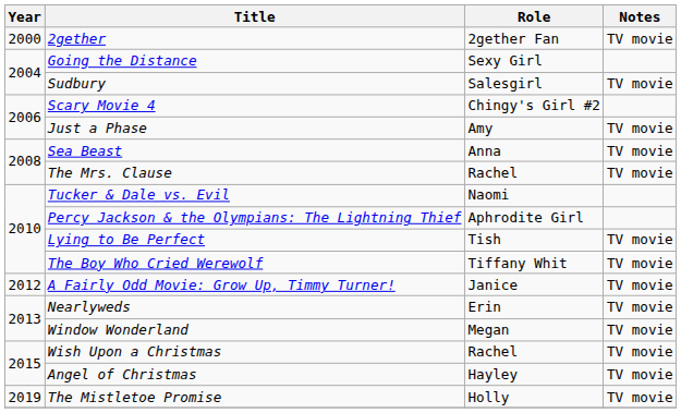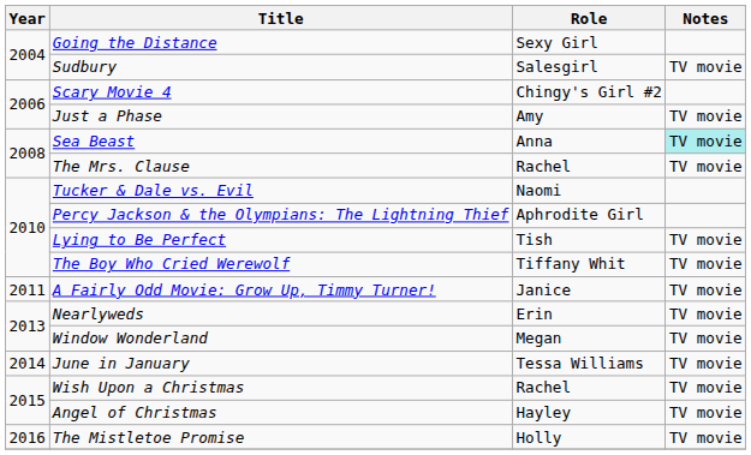 <table class="wikitable sortable">
 <tr>
 <th>Year</th>
 <th>Title</th>
 <th>Role</th>
 <th class="unsortable">Notes</th>
-</tr>
-<tr>
-<td>2000</td>
-<td><em><a href='#'>2gether</a></em></td>
-<td>2gether Fan</td>
-<td>TV movie</td>
 </tr>
 <tr>
 <td rowspan=2>2004</td>
 <td><em><a href='#'>Going the Distance</a></em></td>
 <td>Sexy Girl</td>
 <td></td>
 </tr>
 <tr>
 <td><em>Sudbury</em></td>
 <td>Salesgirl</td>
 <td>TV movie</td>
 </tr>
 <tr>
 <td rowspan=2>2006</td>
 <td><em><a href='#'>Scary Movie 4</a></em></td>
 <td>Chingy's Girl #2</td>
 <td></td>
 </tr>
 <tr>
 <td><em>Just a Phase</em></td>
 <td>Amy</td>
 <td>TV movie</td>
 </tr>
 <tr>
 <td rowspan=2>2008</td>
 <td><em><a href='#'>Sea Beast</a></em></td>
 <td>Anna</td>
-<td>TV movie</td>
+<td style="background: paleturquoise;">TV movie</td>
 </tr>
 <tr>
 <td data-sort-value="Mrs. Clause, The"><em>The Mrs. Clause</em></td>
 <td>Rachel</td>
 <td>TV movie</td>
 </tr>
 <tr>
 <td rowspan=4>2010</td>
 <td><em><a href='#'>Tucker & Dale vs. Evil</a></em></td>
 <td>Naomi</td>
 <td></td>
 </tr>
 <tr>
 <td><em><a href='#'>Percy Jackson & the Olympians: The Lightning Thief</a></em></td>
 <td>Aphrodite Girl</td>
 <td></td>
 </tr>
 <tr>
 <td><em><a href='#'>Lying to Be Perfect</a></em></td>
 <td>Tish</td>
 <td>TV movie</td>
 </tr>
 <tr>
 <td data-sort-value="Boy Who Cried Werewolf, The"><em><a href='#'>The Boy Who Cried Werewolf</a></em></td>
 <td>Tiffany Whit</td>
 <td>TV movie</td>
 </tr>
 <tr>
-<td>2012</td>
+<td>2011</td>
 <td data-sort-value="Fairly Odd Movie: Grow Up, Timmy Turner!, A"><em><a href='#'>A Fairly Odd Movie: Grow Up, Timmy Turner!</a></em></td>
 <td>Janice</td>
 <td>TV movie</td>
 </tr>
 <tr>
 <td rowspan=2>2013</td>
 <td><em>Nearlyweds</em></td>
 <td>Erin</td>
 <td>TV movie</td>
 </tr>
 <tr>
 <td><em>Window Wonderland</em></td>
 <td>Megan</td>
 <td>TV movie</td>
 </tr>
 <tr>
+<td>2014</td>
+<td><em>June in January</em></td>
+<td>Tessa Williams</td>
+<td>TV movie</td>
+</tr>
+<tr>
 <td rowspan=2>2015</td>
 <td><em>Wish Upon a Christmas</em></td>
 <td>Rachel</td>
 <td>TV movie</td>
 </tr>
 <tr>
 <td><em>Angel of Christmas</em></td>
 <td>Hayley</td>
 <td>TV movie</td>
 </tr>
 <tr>
-<td>2019</td>
+<td>2016</td>
 <td data-sort-value="Mistletoe Promise, The"><em>The Mistletoe Promise</em></td>
 <td>Holly</td>
 <td>TV movie</td>
 </tr>
 <tr>
 </tr>
 </table>
